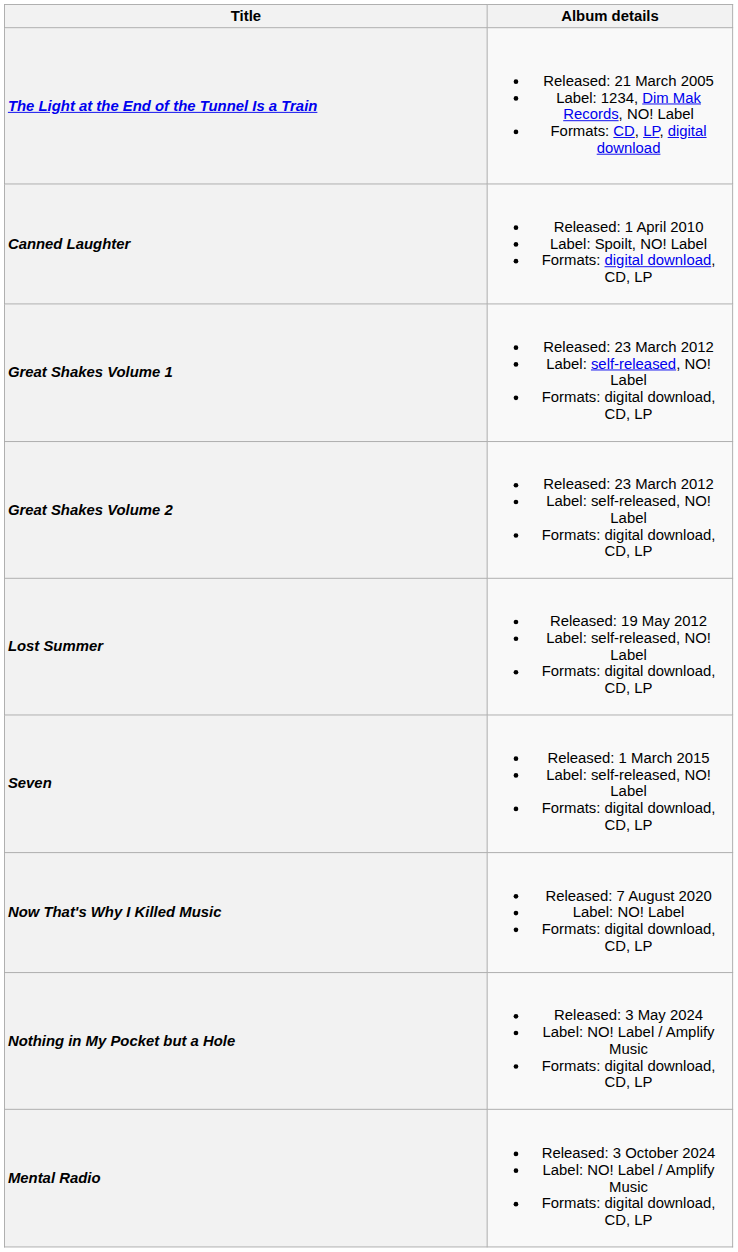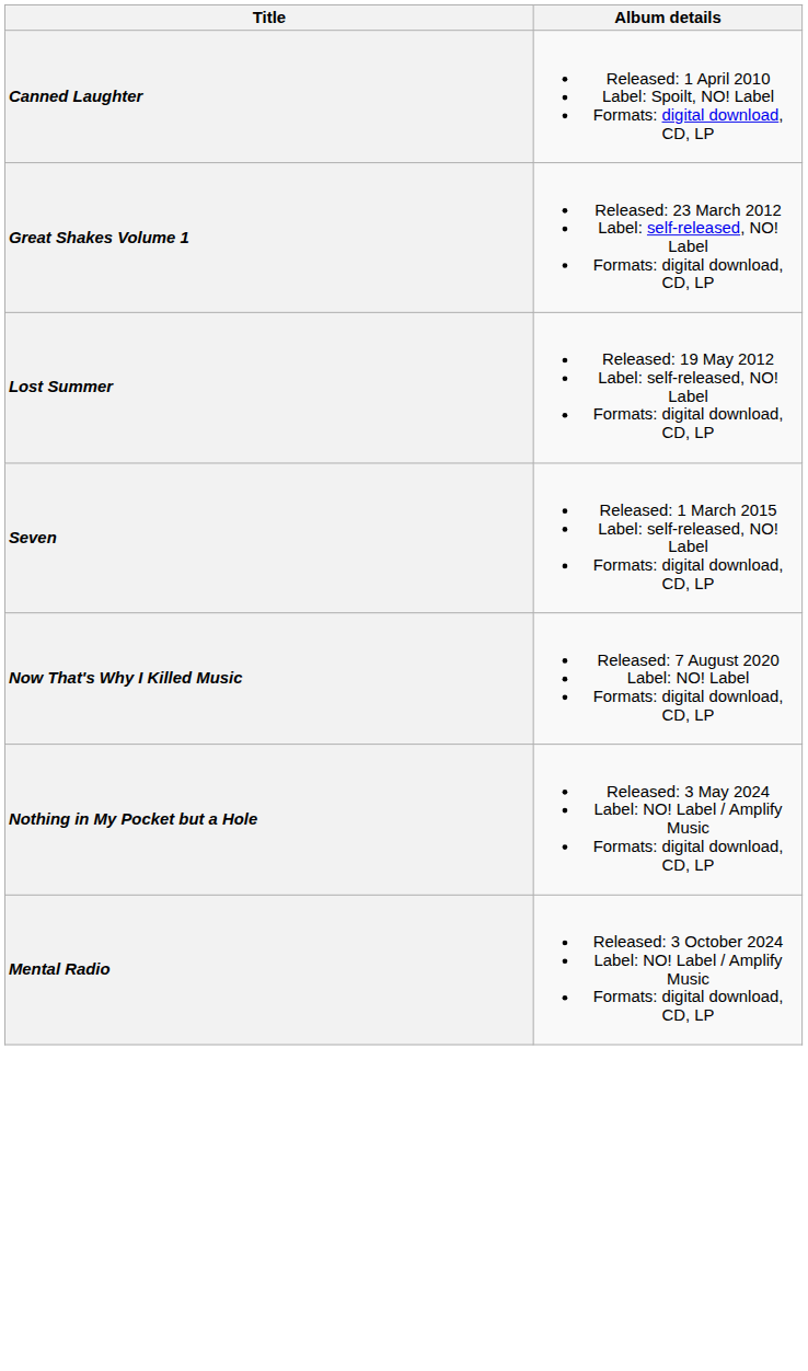 <table class="wikitable plainrowheaders" style="text-align:center;">
 <tr>
 <th style="width:32em;">Title</th>
 <th style="width:6em;">Album details</th>
-</tr>
-<tr>
-<th scope="row" style="text-align:left;width:16em;height:10em;"><em><a href='#'>The Light at the End of the Tunnel Is a Train</a></em></th>
-<td style="width:16em;"><br><ul><li>Released: 21 March 2005</li><li>Label: 1234, <a href='#'>Dim Mak Records</a>, NO! Label</li><li>Formats: <a href='#'>CD</a>, <a href='#'>LP</a>, <a href='#'>digital download</a></li></ul></td>
 </tr>
 <tr>
 <th scope="row" style="text-align:left;width:16em;height:6em;"><em>Canned Laughter</em></th>
 <td style="width:16em;"><br><ul><li>Released: 1 April 2010</li><li>Label: Spoilt, NO! Label</li><li>Formats: <a href='#'>digital download</a>, CD, LP</li></ul></td>
 </tr>
 <tr>
 <th scope="row" style="text-align:left;width:16em;height:6em;"><em>Great Shakes Volume 1</em><br></th>
 <td style="width:16em;"><br><ul><li>Released: 23 March 2012<br></li><li>Label: <a href='#'>self-released</a>, NO! Label</li><li>Formats: digital download, CD, LP</li></ul></td>
-</tr>
-<tr>
-<th scope="row" style="text-align:left;width:16em;height:6em;"><em>Great Shakes Volume 2</em></th>
-<td style="width:16em;"><br><ul><li>Released: 23 March 2012</li><li>Label: self-released, NO! Label</li><li>Formats: digital download, CD, LP</li></ul></td>
 </tr>
 <tr>
 <th scope="row" style="text-align:left;width:16em;height:6em;"><em>Lost Summer</em></th>
 <td style="width:16em;"><br><ul><li>Released: 19 May 2012</li><li>Label: self-released, NO! Label</li><li>Formats: digital download, CD, LP</li></ul></td>
 </tr>
 <tr>
 <th scope="row" style="text-align:left;width:16em;height:6em;"><em>Seven</em></th>
 <td style="width:16em;"><br><ul><li>Released: 1 March 2015</li><li>Label: self-released, NO! Label</li><li>Formats: digital download, CD, LP</li></ul></td>
 </tr>
 <tr>
 <th scope="row" style="text-align:left;width:16em;height:6em;"><em>Now That's Why I Killed Music</em></th>
 <td style="width:16em;"><br><ul><li>Released: 7 August 2020</li><li>Label: NO! Label</li><li>Formats: digital download, CD, LP</li></ul></td>
 </tr>
 <tr>
 <th scope="row" style="text-align:left;width:16em;height:6em;"><em>Nothing in My Pocket but a Hole</em></th>
 <td style="width:16em;"><br><ul><li>Released: 3 May 2024</li><li>Label: NO! Label / Amplify Music</li><li>Formats: digital download, CD, LP</li></ul></td>
 </tr>
 <tr>
 <th scope="row" style="text-align:left;width:16em;height:6em;"><em>Mental Radio</em></th>
 <td style="width:16em;"><br><ul><li>Released: 3 October 2024</li><li>Label: NO! Label / Amplify Music</li><li>Formats: digital download, CD, LP</li></ul></td>
 </tr>
 </table>
